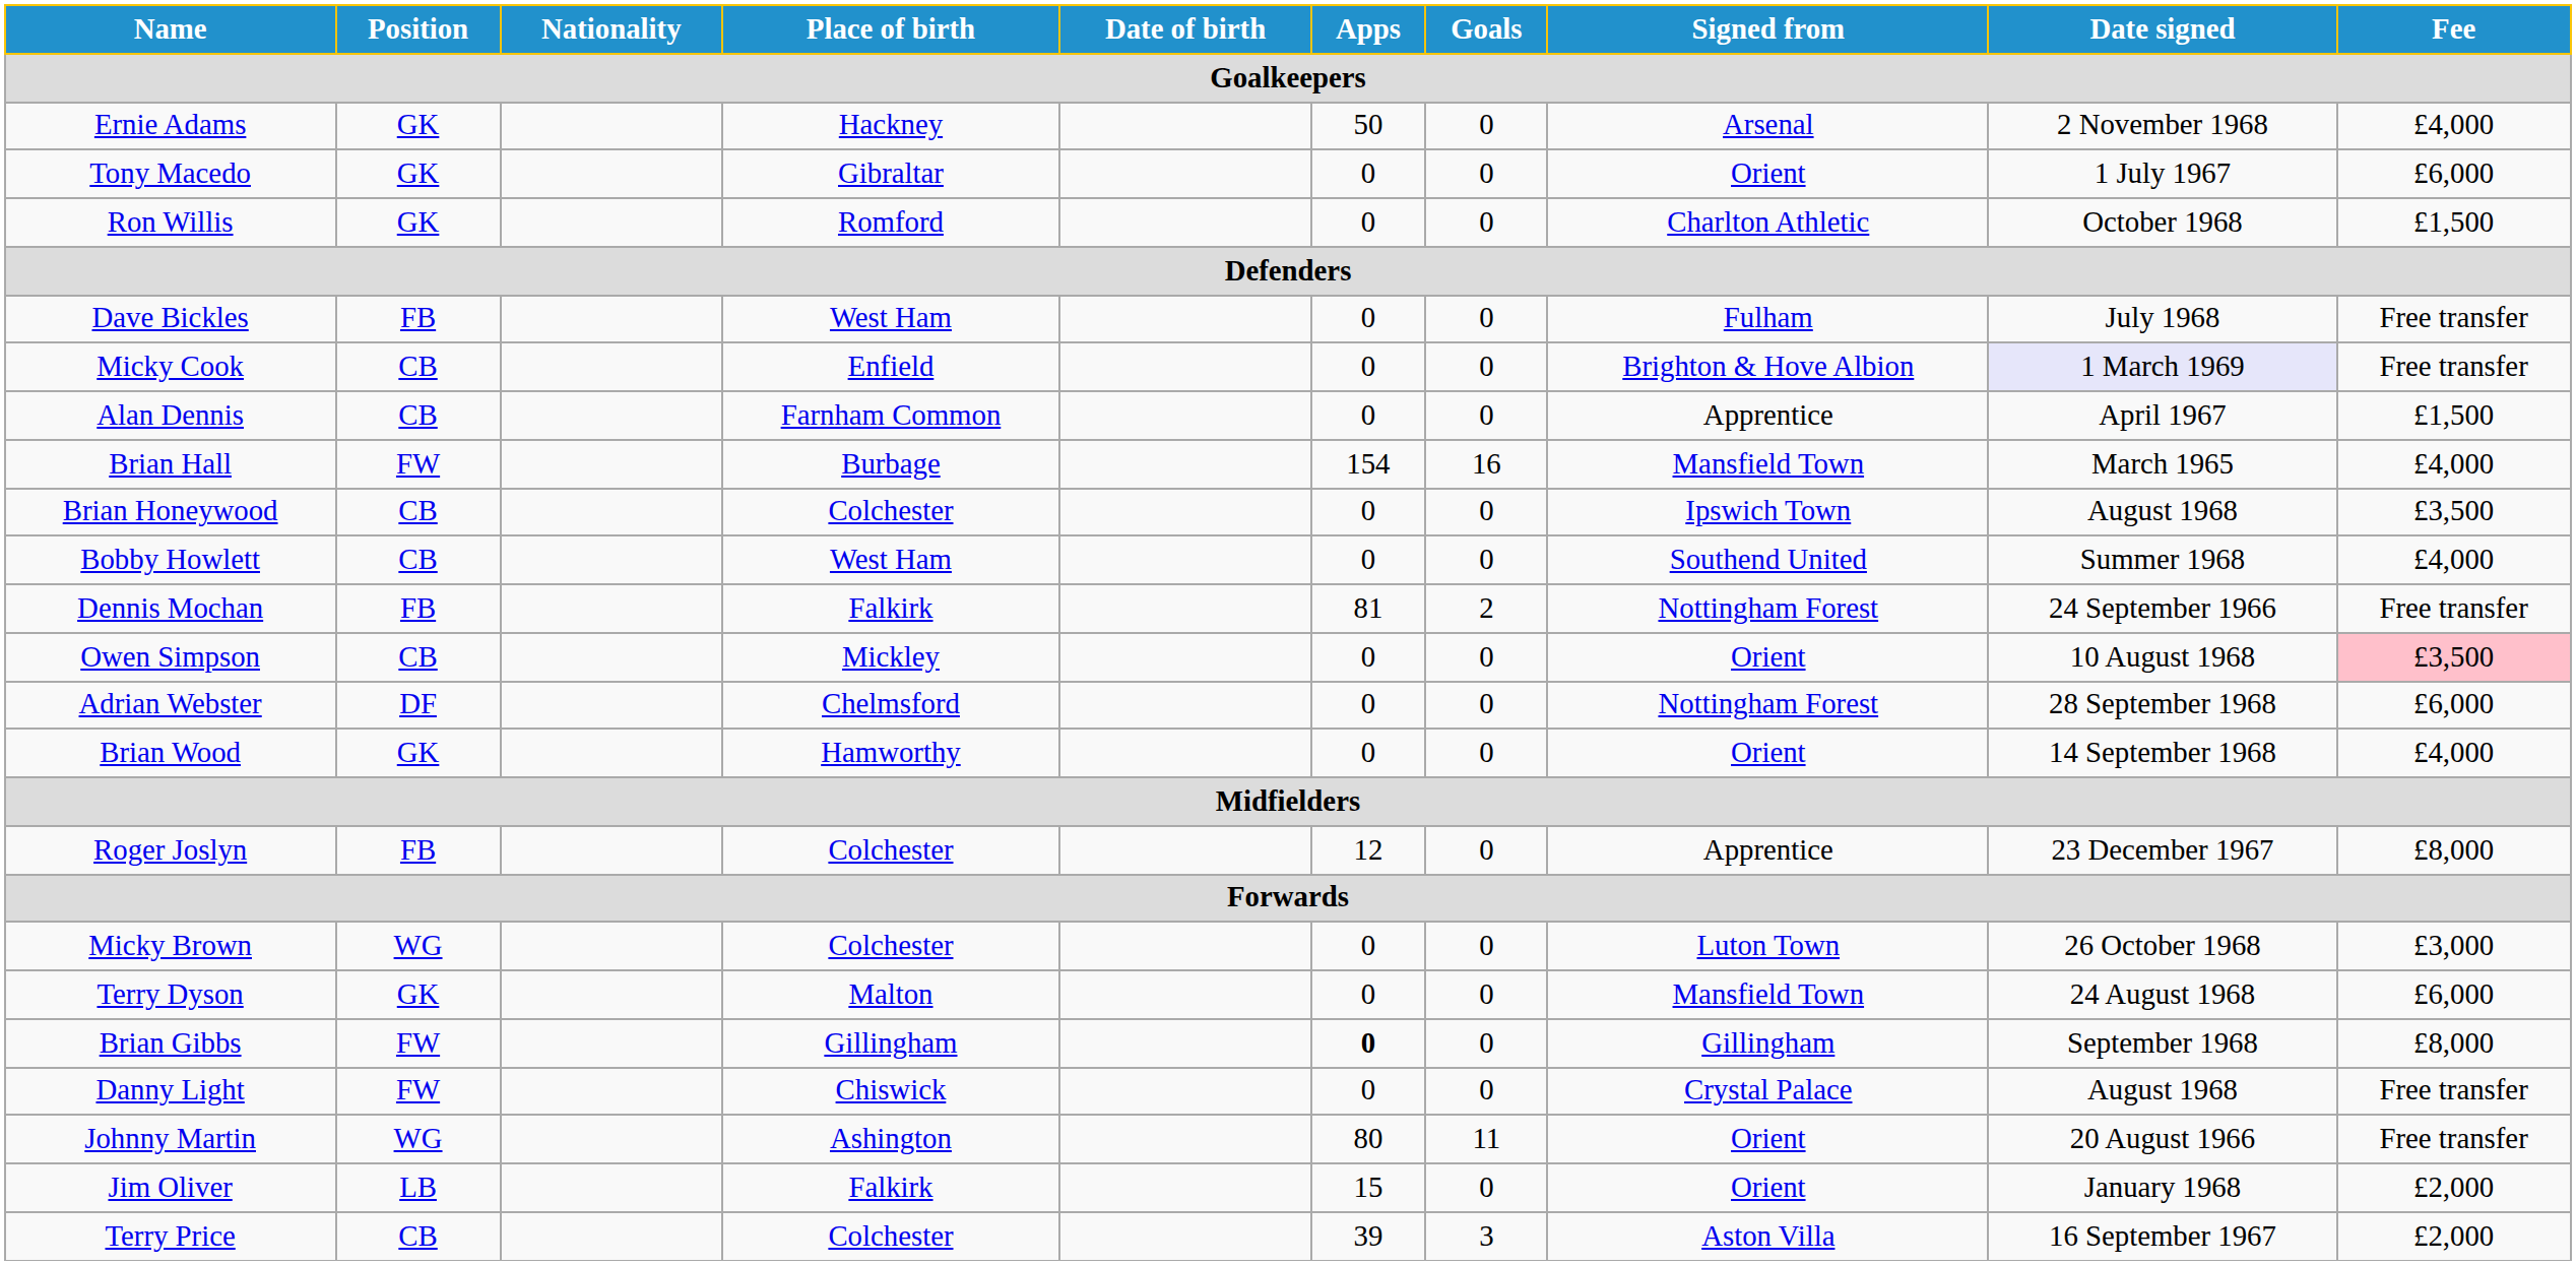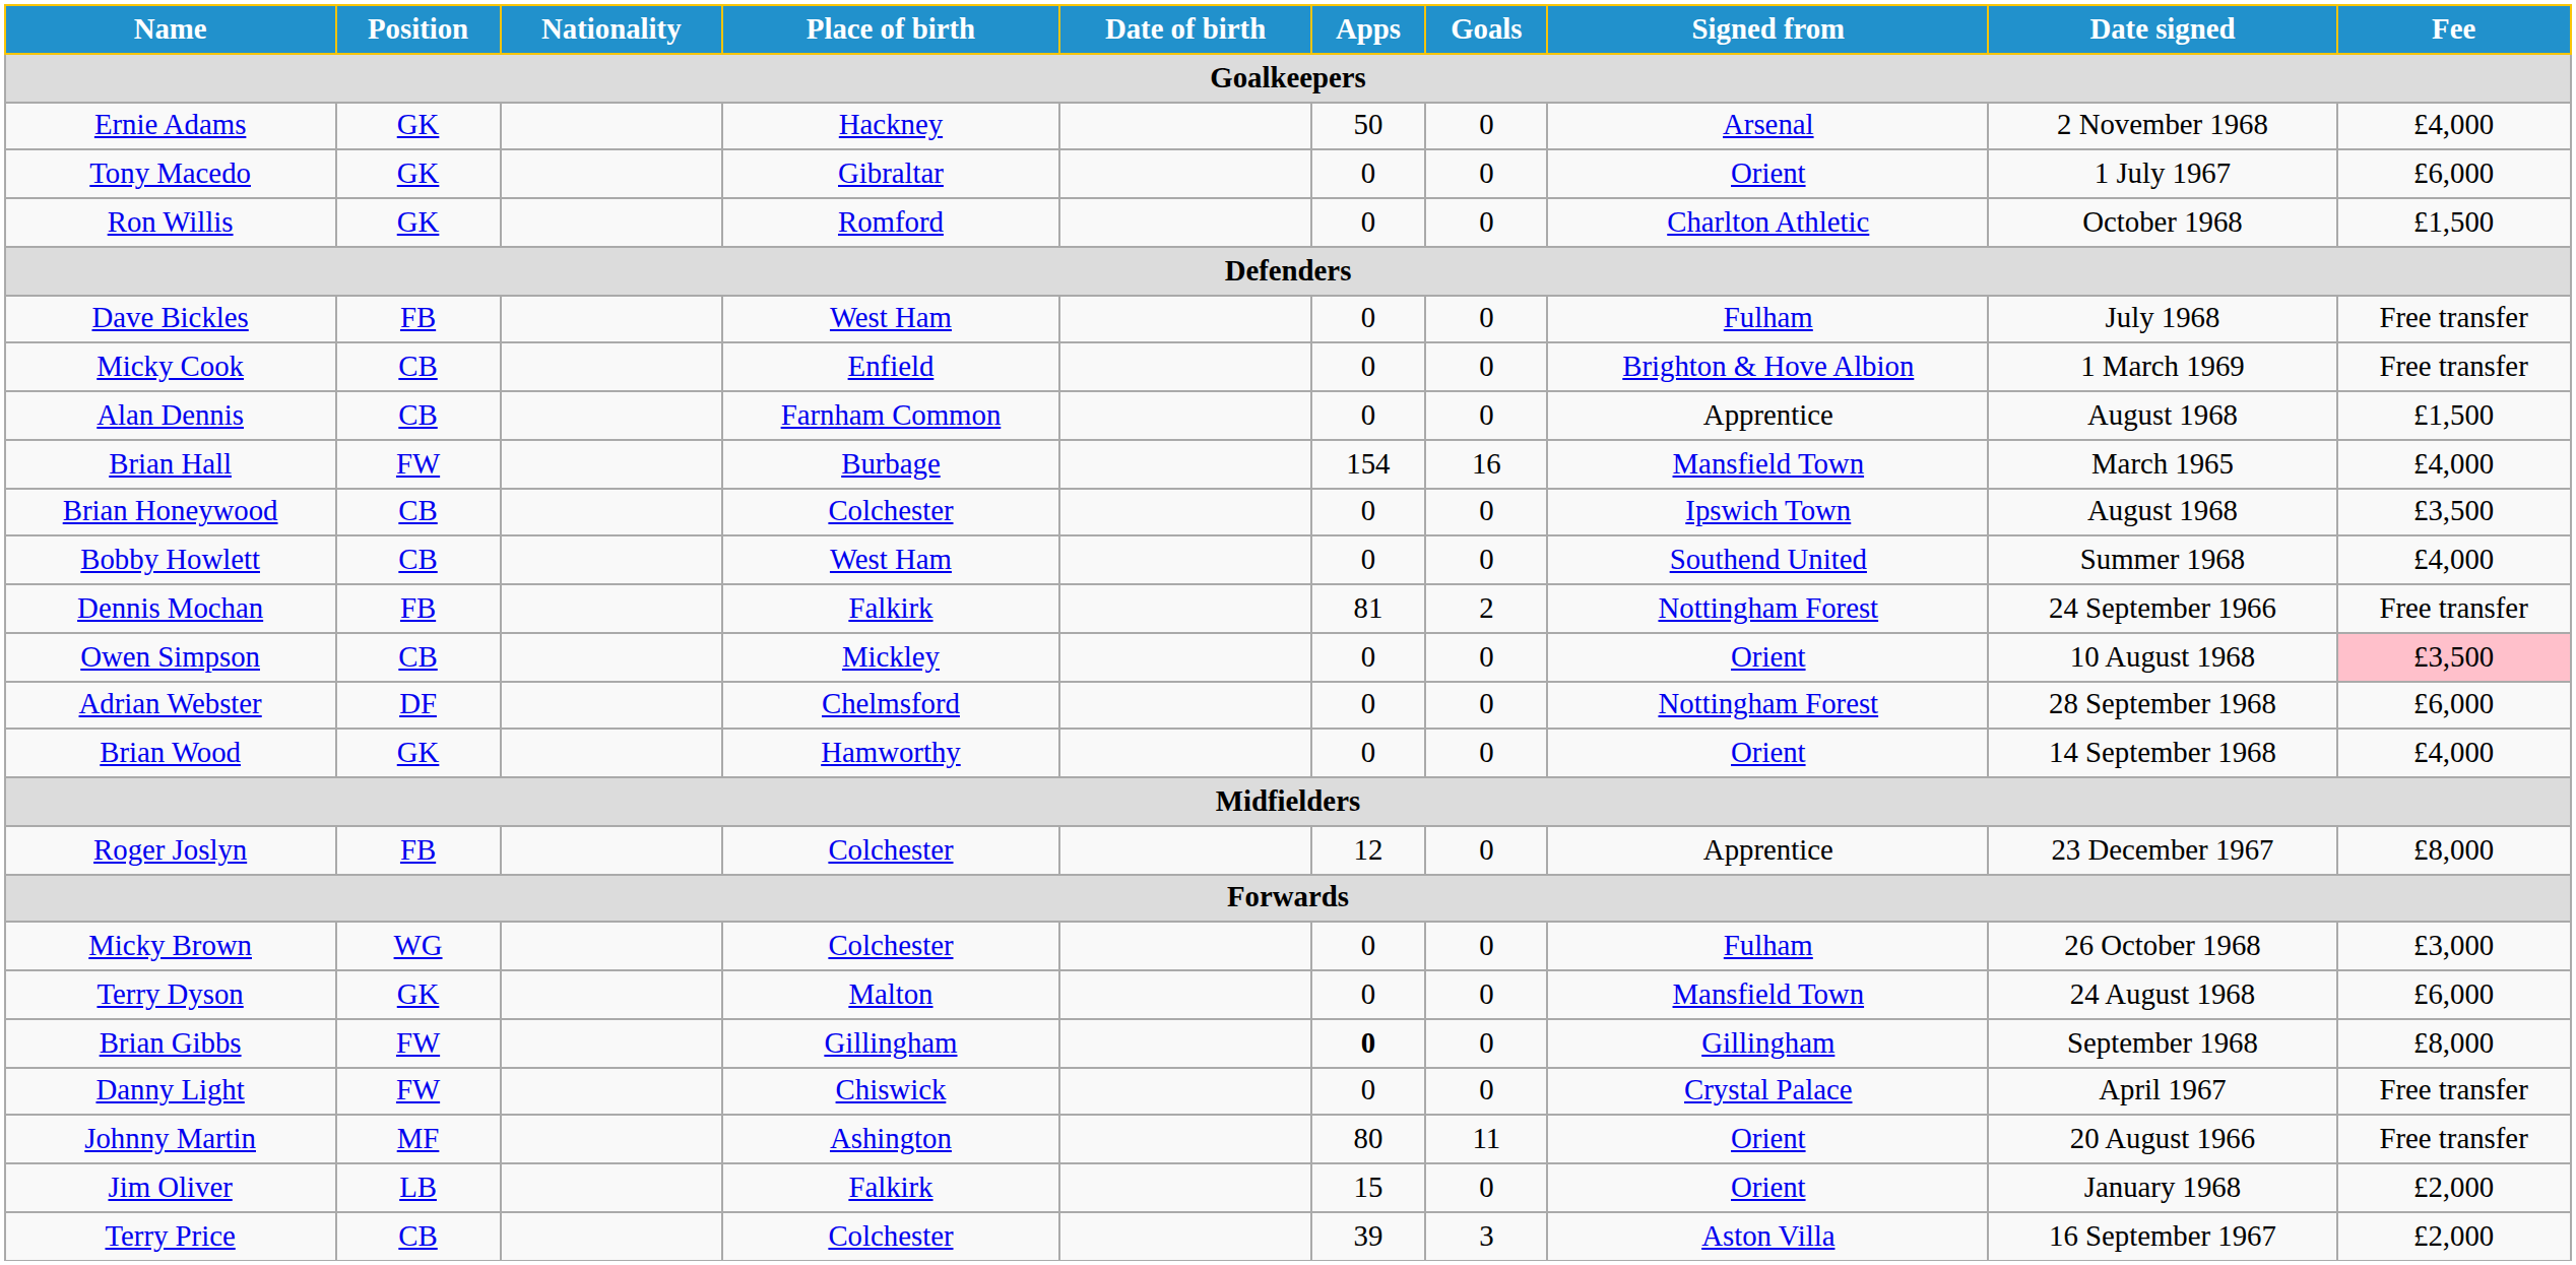 <table class="wikitable" style="text-align:center; font-size:90%; width:100%;">
 <tr>
 <th style="background:#2191CC; color:white; border:1px solid #F7C408; text-align:center;">Name</th>
 <th style="background:#2191CC; color:white; border:1px solid #F7C408; text-align:center;">Position</th>
 <th style="background:#2191CC; color:white; border:1px solid #F7C408; text-align:center;">Nationality</th>
 <th style="background:#2191CC; color:white; border:1px solid #F7C408; text-align:center;">Place of birth</th>
 <th style="background:#2191CC; color:white; border:1px solid #F7C408; text-align:center;">Date of birth</th>
 <th style="background:#2191CC; color:white; border:1px solid #F7C408; text-align:center;">Apps</th>
 <th style="background:#2191CC; color:white; border:1px solid #F7C408; text-align:center;">Goals</th>
 <th style="background:#2191CC; color:white; border:1px solid #F7C408; text-align:center;">Signed from</th>
 <th style="background:#2191CC; color:white; border:1px solid #F7C408; text-align:center;">Date signed</th>
 <th style="background:#2191CC; color:white; border:1px solid #F7C408; text-align:center;">Fee</th>
 </tr>
 <tr>
 <th colspan="12" style="background:#dcdcdc; text-align:center;">Goalkeepers</th>
 </tr>
 <tr>
 <td><a href='#'>Ernie Adams</a></td>
 <td><a href='#'>GK</a></td>
 <td></td>
 <td><a href='#'>Hackney</a></td>
 <td></td>
 <td>50</td>
 <td>0</td>
 <td> <a href='#'>Arsenal</a></td>
 <td>2 November 1968</td>
 <td>£4,000</td>
 </tr>
 <tr>
 <td><a href='#'>Tony Macedo</a></td>
 <td><a href='#'>GK</a></td>
 <td></td>
 <td><a href='#'>Gibraltar</a></td>
 <td></td>
 <td>0</td>
 <td>0</td>
 <td> <a href='#'>Orient</a></td>
 <td>1 July 1967</td>
 <td>£6,000</td>
 </tr>
 <tr>
 <td><a href='#'>Ron Willis</a></td>
 <td><a href='#'>GK</a></td>
 <td></td>
 <td><a href='#'>Romford</a></td>
 <td></td>
 <td>0</td>
 <td>0</td>
 <td> <a href='#'>Charlton Athletic</a></td>
 <td>October 1968</td>
 <td>£1,500</td>
 </tr>
 <tr>
 <th colspan="12" style="background:#dcdcdc; text-align:center;">Defenders</th>
 </tr>
 <tr>
 <td><a href='#'>Dave Bickles</a></td>
 <td><a href='#'>FB</a></td>
 <td></td>
 <td><a href='#'>West Ham</a></td>
 <td></td>
 <td>0</td>
 <td>0</td>
 <td> <a href='#'>Fulham</a></td>
 <td>July 1968</td>
 <td>Free transfer</td>
 </tr>
 <tr>
 <td><a href='#'>Micky Cook</a></td>
 <td><a href='#'>CB</a></td>
 <td></td>
 <td><a href='#'>Enfield</a></td>
 <td></td>
 <td>0</td>
 <td>0</td>
 <td> <a href='#'>Brighton & Hove Albion</a></td>
-<td style="background: lavender;">1 March 1969</td>
+<td>1 March 1969</td>
 <td>Free transfer</td>
 </tr>
 <tr>
 <td><a href='#'>Alan Dennis</a></td>
 <td><a href='#'>CB</a></td>
 <td></td>
 <td><a href='#'>Farnham Common</a></td>
 <td></td>
 <td>0</td>
 <td>0</td>
 <td>Apprentice</td>
-<td>April 1967</td>
+<td>August 1968</td>
 <td>£1,500</td>
 </tr>
 <tr>
 <td><a href='#'>Brian Hall</a></td>
 <td><a href='#'>FW</a></td>
 <td></td>
 <td><a href='#'>Burbage</a></td>
 <td></td>
 <td>154</td>
 <td>16</td>
 <td> <a href='#'>Mansfield Town</a></td>
 <td>March 1965</td>
 <td>£4,000</td>
 </tr>
 <tr>
 <td><a href='#'>Brian Honeywood</a></td>
 <td><a href='#'>CB</a></td>
 <td></td>
 <td><a href='#'>Colchester</a></td>
 <td></td>
 <td>0</td>
 <td>0</td>
 <td> <a href='#'>Ipswich Town</a></td>
 <td>August 1968</td>
 <td>£3,500</td>
 </tr>
 <tr>
 <td><a href='#'>Bobby Howlett</a></td>
 <td><a href='#'>CB</a></td>
 <td></td>
 <td><a href='#'>West Ham</a></td>
 <td></td>
 <td>0</td>
 <td>0</td>
 <td> <a href='#'>Southend United</a></td>
 <td>Summer 1968</td>
 <td>£4,000</td>
 </tr>
 <tr>
 <td><a href='#'>Dennis Mochan</a></td>
 <td><a href='#'>FB</a></td>
 <td></td>
 <td><a href='#'>Falkirk</a></td>
 <td></td>
 <td>81</td>
 <td>2</td>
 <td> <a href='#'>Nottingham Forest</a></td>
 <td>24 September 1966</td>
 <td>Free transfer</td>
 </tr>
 <tr>
 <td><a href='#'>Owen Simpson</a></td>
 <td><a href='#'>CB</a></td>
 <td></td>
 <td><a href='#'>Mickley</a></td>
 <td></td>
 <td>0</td>
 <td>0</td>
 <td> <a href='#'>Orient</a></td>
 <td>10 August 1968</td>
 <td style="background: pink;">£3,500</td>
 </tr>
 <tr>
 <td><a href='#'>Adrian Webster</a></td>
 <td><a href='#'>DF</a></td>
 <td></td>
 <td><a href='#'>Chelmsford</a></td>
 <td></td>
 <td>0</td>
 <td>0</td>
 <td> <a href='#'>Nottingham Forest</a></td>
 <td>28 September 1968</td>
 <td>£6,000</td>
 </tr>
 <tr>
 <td><a href='#'>Brian Wood</a></td>
 <td><a href='#'>GK</a></td>
 <td></td>
 <td><a href='#'>Hamworthy</a></td>
 <td></td>
 <td>0</td>
 <td>0</td>
 <td> <a href='#'>Orient</a></td>
 <td>14 September 1968</td>
 <td>£4,000</td>
 </tr>
 <tr>
 <th colspan="12" style="background:#dcdcdc; text-align:center;">Midfielders</th>
 </tr>
 <tr>
 <td><a href='#'>Roger Joslyn</a></td>
 <td><a href='#'>FB</a></td>
 <td></td>
 <td><a href='#'>Colchester</a></td>
 <td></td>
 <td>12</td>
 <td>0</td>
 <td>Apprentice</td>
 <td>23 December 1967</td>
 <td>£8,000</td>
 </tr>
 <tr>
 <th colspan="12" style="background:#dcdcdc; text-align:center;">Forwards</th>
 </tr>
 <tr>
 <td><a href='#'>Micky Brown</a></td>
 <td><a href='#'>WG</a></td>
 <td></td>
 <td><a href='#'>Colchester</a></td>
 <td></td>
 <td>0</td>
 <td>0</td>
-<td> <a href='#'>Luton Town</a></td>
+<td> <a href='#'>Fulham</a></td>
 <td>26 October 1968</td>
 <td>£3,000</td>
 </tr>
 <tr>
 <td><a href='#'>Terry Dyson</a></td>
 <td><a href='#'>GK</a></td>
 <td></td>
 <td><a href='#'>Malton</a></td>
 <td></td>
 <td>0</td>
 <td>0</td>
 <td> <a href='#'>Mansfield Town</a></td>
 <td>24 August 1968</td>
 <td>£6,000</td>
 </tr>
 <tr>
 <td><a href='#'>Brian Gibbs</a></td>
 <td><a href='#'>FW</a></td>
 <td></td>
 <td><a href='#'>Gillingham</a></td>
 <td></td>
 <td><strong>0</strong></td>
 <td>0</td>
 <td> <a href='#'>Gillingham</a></td>
 <td>September 1968</td>
 <td>£8,000</td>
 </tr>
 <tr>
 <td><a href='#'>Danny Light</a></td>
 <td><a href='#'>FW</a></td>
 <td></td>
 <td><a href='#'>Chiswick</a></td>
 <td></td>
 <td>0</td>
 <td>0</td>
 <td> <a href='#'>Crystal Palace</a></td>
-<td>August 1968</td>
+<td>April 1967</td>
 <td>Free transfer</td>
 </tr>
 <tr>
 <td><a href='#'>Johnny Martin</a></td>
-<td><a href='#'>WG</a></td>
+<td><a href='#'>MF</a></td>
 <td></td>
 <td><a href='#'>Ashington</a></td>
 <td></td>
 <td>80</td>
 <td>11</td>
 <td> <a href='#'>Orient</a></td>
 <td>20 August 1966</td>
 <td>Free transfer</td>
 </tr>
 <tr>
 <td><a href='#'>Jim Oliver</a></td>
 <td><a href='#'>LB</a></td>
 <td></td>
 <td><a href='#'>Falkirk</a></td>
 <td></td>
 <td>15</td>
 <td>0</td>
 <td> <a href='#'>Orient</a></td>
 <td>January 1968</td>
 <td>£2,000</td>
 </tr>
 <tr>
 <td><a href='#'>Terry Price</a></td>
 <td><a href='#'>CB</a></td>
 <td></td>
 <td><a href='#'>Colchester</a></td>
 <td></td>
 <td>39</td>
 <td>3</td>
 <td> <a href='#'>Aston Villa</a></td>
 <td>16 September 1967</td>
 <td>£2,000</td>
 </tr>
 </table>
